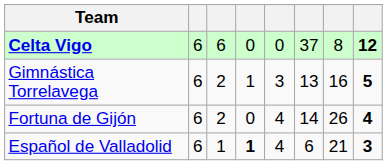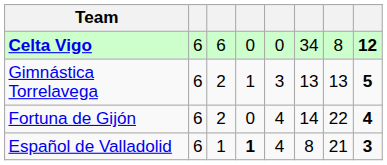 <table class="wikitable" style="text-align: center;">
 <tr>
 <th width=165>Team</th>
 <th wiBAN=20></th>
 <th width=20></th>
 <th width=20></th>
 <th width=20></th>
 <th width=20></th>
 <th width=20></th>
 <th width=20></th>
 </tr>
 <tr bgcolor="#CCFFCC">
 <td align=left><strong><a href='#'>Celta Vigo</a></strong></td>
 <td>6</td>
 <td>6</td>
 <td>0</td>
 <td>0</td>
-<td>37</td>
+<td>34</td>
 <td>8</td>
 <td><strong>12</strong></td>
 </tr>
 <tr>
 <td align=left><a href='#'>Gimnástica Torrelavega</a></td>
 <td>6</td>
 <td>2</td>
 <td>1</td>
 <td>3</td>
 <td>13</td>
-<td>16</td>
+<td>13</td>
 <td><strong>5</strong></td>
 </tr>
 <tr>
 <td align=left><a href='#'>Fortuna de Gijón</a></td>
 <td>6</td>
 <td>2</td>
 <td>0</td>
 <td>4</td>
 <td>14</td>
-<td>26</td>
+<td>22</td>
 <td><strong>4</strong></td>
 </tr>
 <tr>
 <td align=left><a href='#'>Español de Valladolid</a></td>
 <td>6</td>
 <td>1</td>
 <td><strong>1</strong></td>
 <td>4</td>
-<td>6</td>
+<td>8</td>
 <td>21</td>
 <td><strong>3</strong></td>
 </tr>
 </table>
